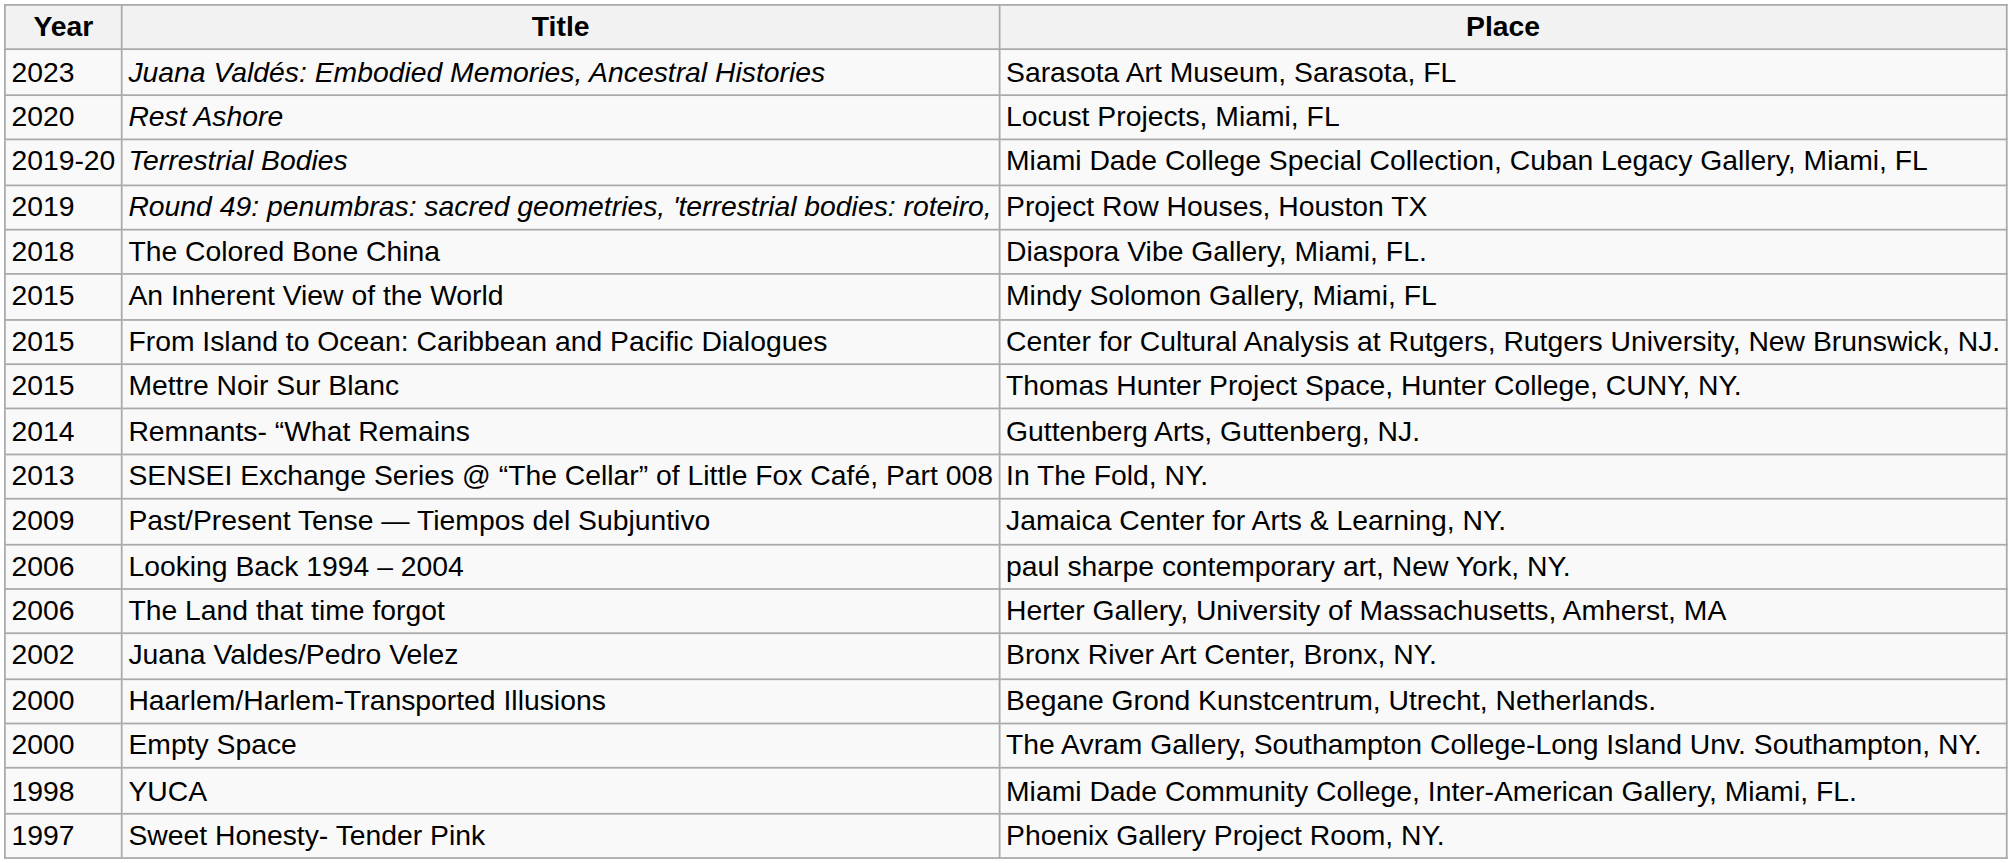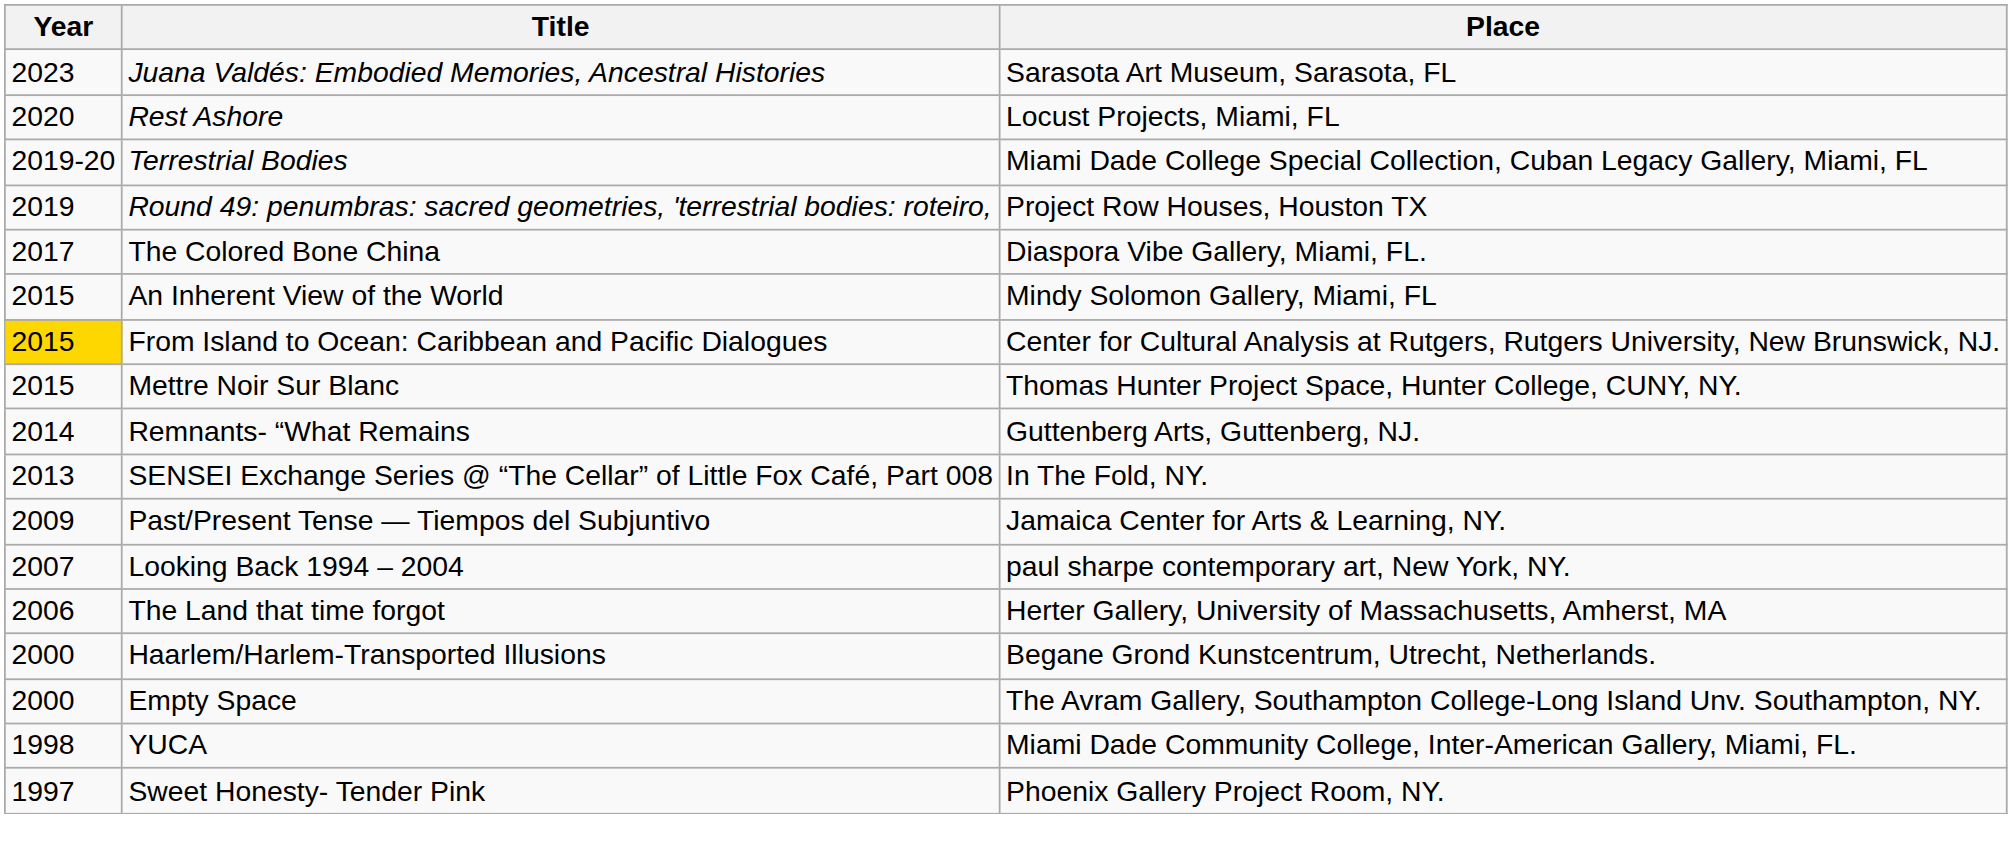 <table class="wikitable sortable">
 <tr>
 <th>Year</th>
 <th>Title</th>
 <th>Place</th>
 </tr>
 <tr>
 <td>2023</td>
 <td><em>Juana Valdés: Embodied Memories, Ancestral Histories</em></td>
 <td>Sarasota Art Museum, Sarasota, FL</td>
 </tr>
 <tr>
 <td>2020</td>
 <td><em>Rest Ashore</em></td>
 <td>Locust Projects, Miami, FL</td>
 </tr>
 <tr>
 <td>2019-20</td>
 <td><em>Terrestrial Bodies</em></td>
 <td>Miami Dade College Special Collection, Cuban Legacy Gallery, Miami, FL</td>
 </tr>
 <tr>
 <td>2019</td>
 <td><em>Round 49: penumbras: sacred geometries, 'terrestrial bodies: roteiro,<strong></td>
 <td>Project Row Houses, Houston TX</td>
 </tr>
 <tr>
-<td>2018</td>
+<td>2017</td>
 <td></em>The Colored Bone China<em></td>
 <td>Diaspora Vibe Gallery, Miami, FL.</td>
 </tr>
 <tr>
 <td>2015</td>
 <td></em>An Inherent View of the World<em></td>
 <td>Mindy Solomon Gallery, Miami, FL</td>
 </tr>
 <tr>
-<td>2015</td>
+<td style="background: gold;">2015</td>
 <td></em>From Island to Ocean: Caribbean and Pacific Dialogues<em></td>
 <td>Center for Cultural Analysis at Rutgers, Rutgers University, New Brunswick, NJ.</td>
 </tr>
 <tr>
 <td>2015</td>
 <td></em>Mettre Noir Sur Blanc<em></td>
 <td>Thomas Hunter Project Space, Hunter College, CUNY, NY.</td>
 </tr>
 <tr>
 <td>2014</td>
 <td></em>Remnants- “What Remains<em></td>
 <td>Guttenberg Arts, Guttenberg, NJ.</td>
 </tr>
 <tr>
 <td>2013</td>
 <td></em>SENSEI Exchange Series @ “The Cellar” of Little Fox Café, Part 008<em></td>
 <td>In The Fold, NY.</td>
 </tr>
 <tr>
 <td>2009</td>
 <td></em>Past/Present Tense — Tiempos del Subjuntivo<em></td>
 <td>Jamaica Center for Arts & Learning, NY.</td>
 </tr>
 <tr>
-<td>2006</td>
+<td>2007</td>
 <td></em>Looking Back 1994 – 2004<em></td>
 <td>paul sharpe contemporary art, New York, NY.</td>
 </tr>
 <tr>
 <td>2006</td>
 <td></em>The Land that time forgot<em></td>
 <td>Herter Gallery, University of Massachusetts, Amherst, MA</td>
-</tr>
-<tr>
-<td>2002</td>
-<td></em>Juana Valdes/Pedro Velez<em></td>
-<td>Bronx River Art Center, Bronx, NY.</td>
 </tr>
 <tr>
 <td>2000</td>
 <td></em>Haarlem/Harlem-Transported Illusions<em></td>
 <td>Begane Grond Kunstcentrum, Utrecht, Netherlands.</td>
 </tr>
 <tr>
 <td>2000</td>
 <td></em>Empty Space<em></td>
 <td>The Avram Gallery, Southampton College-Long Island Unv. Southampton, NY.</td>
 </tr>
 <tr>
 <td>1998</td>
 <td></em>YUCA<em></td>
 <td>Miami Dade Community College, Inter-American Gallery, Miami, FL.</td>
 </tr>
 <tr>
 <td>1997</td>
 <td></em>Sweet Honesty- Tender Pink<em></td>
 <td>Phoenix Gallery Project Room, NY.</td>
 </tr>
 </table>
